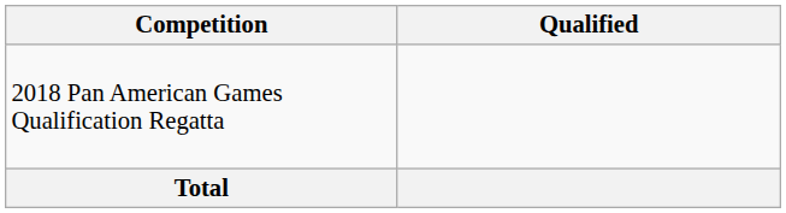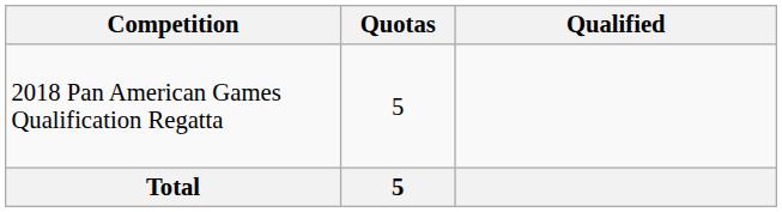 <table class = "wikitable" width=500>
 <tr>
 <th width=300>Competition</th>
+<th width=80>Quotas</th>
 <th width=300>Qualified</th>
 </tr>
 <tr>
 <td>2018 Pan American Games Qualification Regatta</td>
+<td align="center">5</td>
 <td> <br> <br><br><br></td>
 </tr>
 <tr>
 <th>Total</th>
+<th>5</th>
 <th></th>
 </tr>
 </table>
